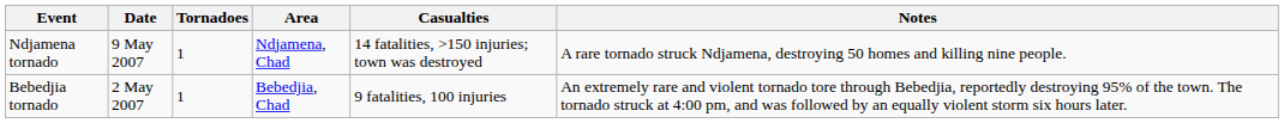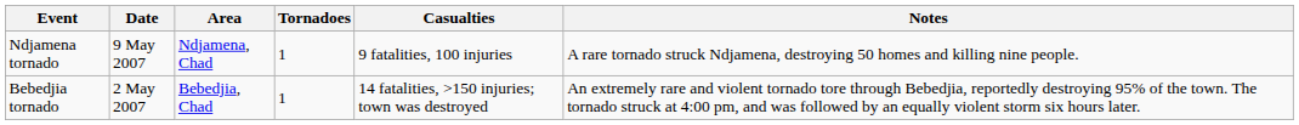 <table class="wikitable" style="width:100%;">
 <tr>
 <th>Event</th>
 <th>Date</th>
+<th>Area</th>
 <th>Tornadoes</th>
-<th>Area</th>
 <th>Casualties</th>
 <th>Notes</th>
 </tr>
 <tr>
 <td>Ndjamena tornado</td>
 <td>9 May 2007</td>
+<td><a href='#'>Ndjamena</a>, <a href='#'>Chad</a></td>
 <td>1</td>
-<td><a href='#'>Ndjamena</a>, <a href='#'>Chad</a></td>
-<td>14 fatalities, >150 injuries; town was destroyed</td>
+<td>9 fatalities, 100 injuries</td>
 <td>A rare tornado struck Ndjamena, destroying 50 homes and killing nine people.</td>
 </tr>
 <tr>
 <td>Bebedjia tornado</td>
 <td>2 May 2007</td>
+<td><a href='#'>Bebedjia</a>, <a href='#'>Chad</a></td>
 <td>1</td>
-<td><a href='#'>Bebedjia</a>, <a href='#'>Chad</a></td>
-<td>9 fatalities, 100 injuries</td>
+<td>14 fatalities, >150 injuries; town was destroyed</td>
 <td>An extremely rare and violent tornado tore through Bebedjia, reportedly destroying 95% of the town. The tornado struck at 4:00 pm, and was followed by an equally violent storm six hours later.</td>
 </tr>
 </table>
